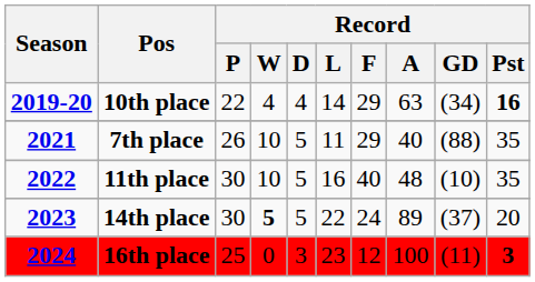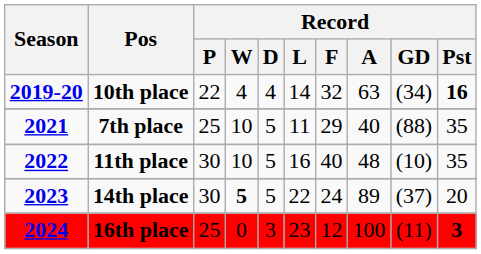 <table Class="wikitable" style="text-align: center;">
 <tr>
 <th rowspan="2">Season</th>
 <th rowspan="2">Pos</th>
 <th colspan="9">Record</th>
 </tr>
 <tr>
 <th>P</th>
 <th>W</th>
 <th>D</th>
 <th>L</th>
 <th>F</th>
 <th>A</th>
 <th>GD</th>
 <th>Pst</th>
 </tr>
 <tr style=>
 <td><strong><a href='#'>2019-20</a></strong></td>
 <td><strong>10th place</strong></td>
 <td>22</td>
 <td>4</td>
 <td>4</td>
 <td>14</td>
-<td>29</td>
+<td>32</td>
 <td>63</td>
 <td>(34)</td>
 <td><strong>16</strong></td>
 </tr>
 <tr>
 </tr>
 <tr style="background:;">
 <td><strong><a href='#'>2021</a></strong></td>
 <td><strong>7th place</strong></td>
-<td>26</td>
+<td>25</td>
 <td>10</td>
 <td>5</td>
 <td>11</td>
 <td>29</td>
 <td>40</td>
 <td>(88)</td>
 <td>35</td>
 </tr>
 <tr>
 </tr>
 <tr style=>
 <td><strong><a href='#'>2022</a></strong></td>
 <td><strong>11th place</strong></td>
 <td>30</td>
 <td>10</td>
 <td>5</td>
 <td>16</td>
 <td>40</td>
 <td>48</td>
 <td>(10)</td>
 <td>35</td>
 </tr>
 <tr>
 </tr>
 <tr style=>
 <td><strong><a href='#'>2023</a></strong></td>
 <td><strong>14th place</strong></td>
 <td>30</td>
 <td><strong>5</strong></td>
 <td>5</td>
 <td>22</td>
 <td>24</td>
 <td>89</td>
 <td>(37)</td>
 <td>20</td>
 </tr>
 <tr style="background:Red;">
 <td><strong><a href='#'>2024</a></strong></td>
 <td><strong>16th place</strong></td>
 <td>25</td>
 <td>0</td>
 <td>3</td>
 <td>23</td>
 <td>12</td>
 <td>100</td>
 <td>(11)</td>
 <td><strong>3</strong></td>
 </tr>
 </table>
